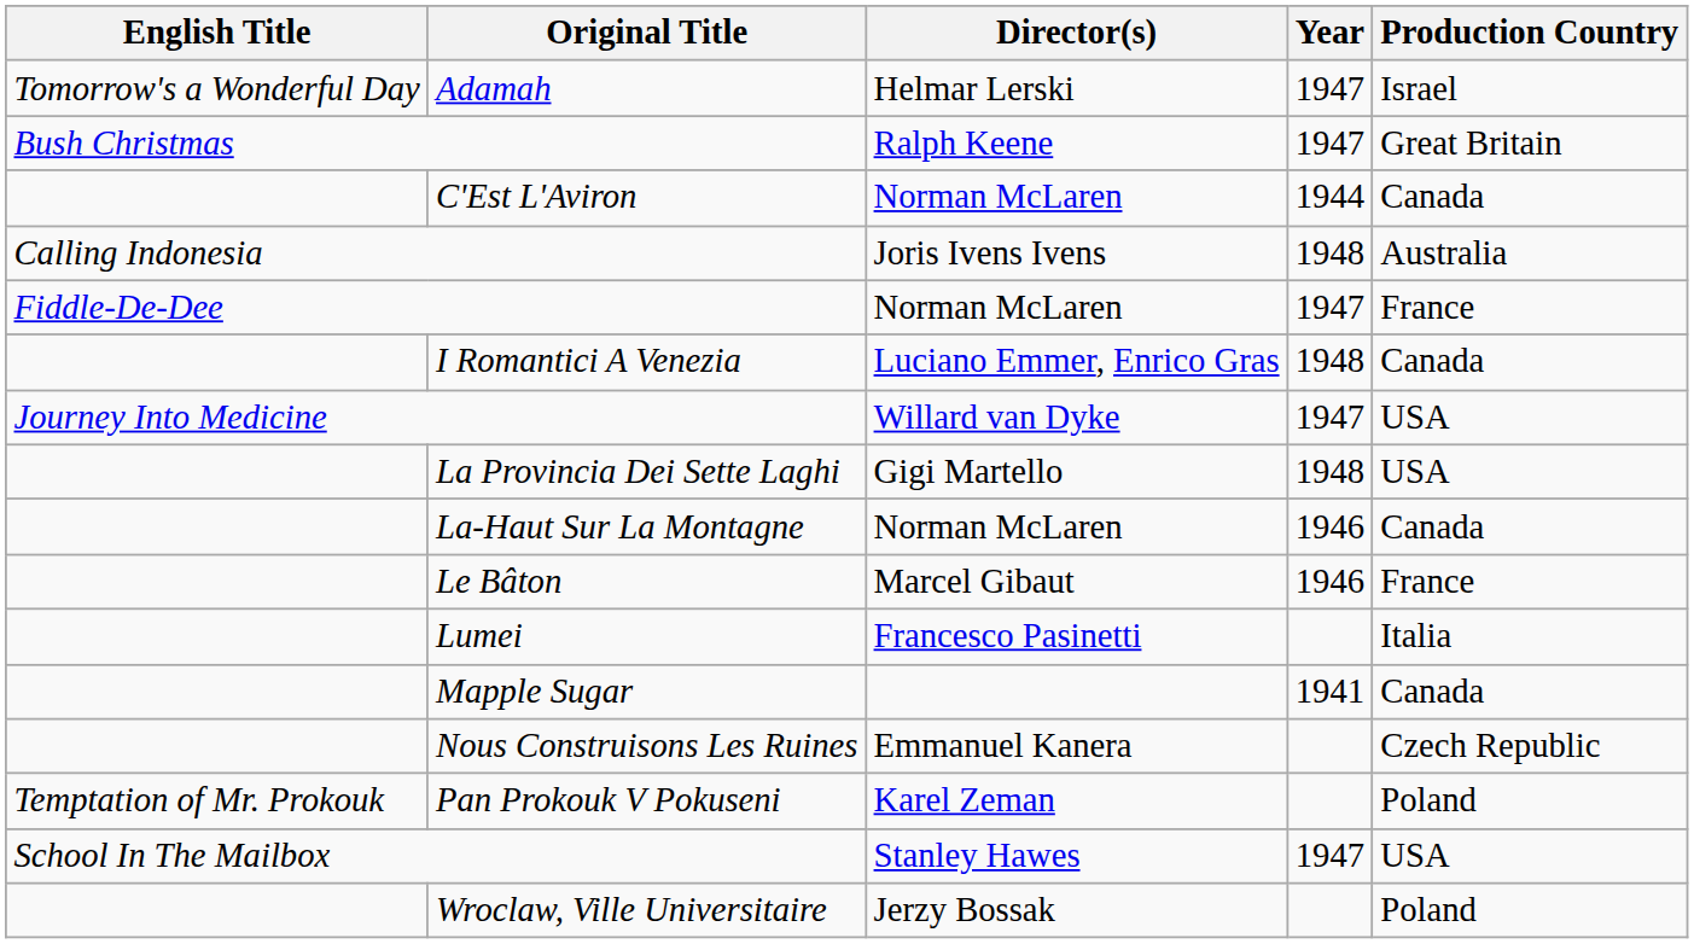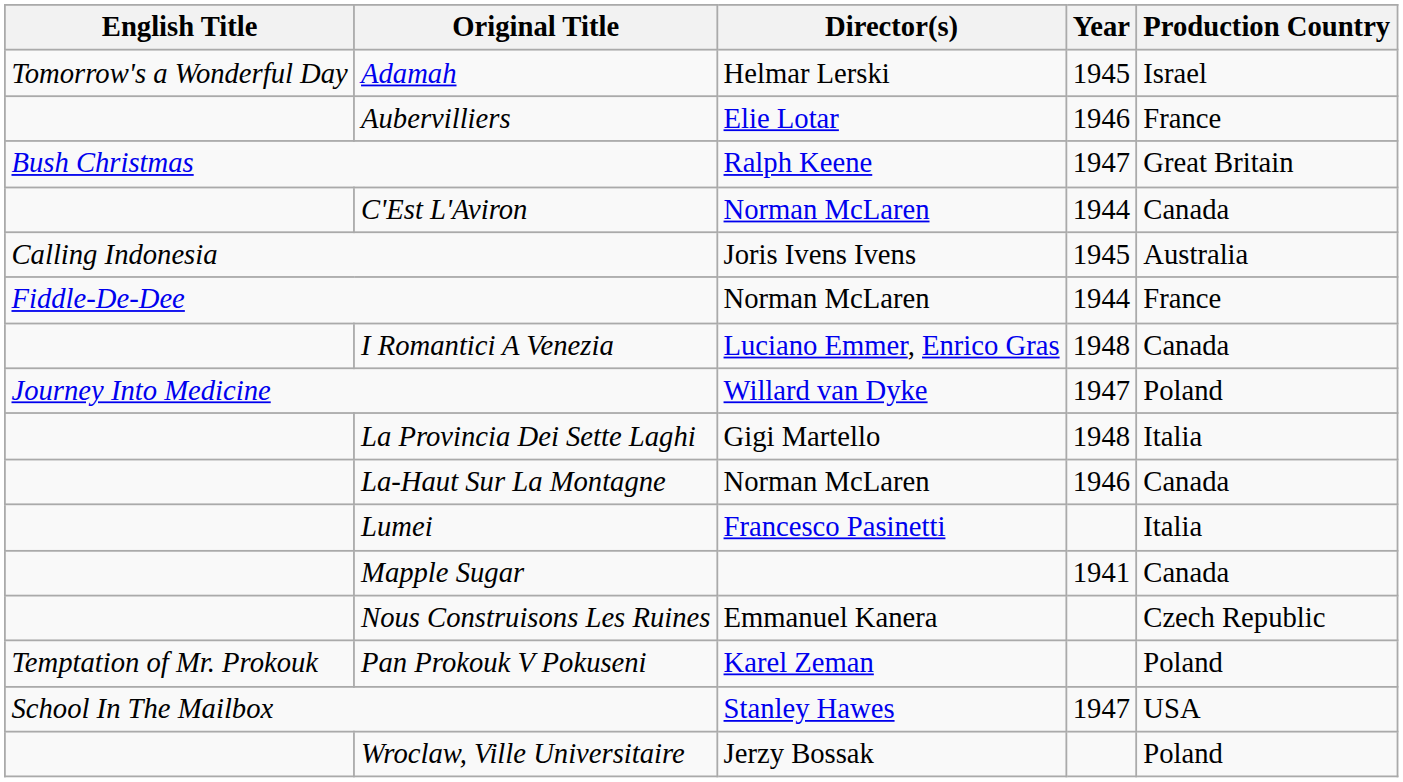 <table class="wikitable sortable">
 <tr>
 <th>English Title</th>
 <th>Original Title</th>
 <th>Director(s)</th>
 <th>Year</th>
 <th>Production Country</th>
 </tr>
 <tr>
 <td><em>Tomorrow's a Wonderful Day</em></td>
 <td><em><a href='#'>Adamah</a></em></td>
 <td>Helmar Lerski</td>
-<td>1947</td>
+<td>1945</td>
 <td>Israel</td>
+</tr>
+<tr>
+<td></td>
+<td><em>Aubervilliers</em></td>
+<td><a href='#'>Elie Lotar</a></td>
+<td>1946</td>
+<td>France</td>
 </tr>
 <tr>
 <td colspan="2"><em><a href='#'>Bush Christmas</a></em></td>
 <td><a href='#'>Ralph Keene</a></td>
 <td>1947</td>
 <td>Great Britain</td>
 </tr>
 <tr>
 <td></td>
 <td><em>C'Est L'Aviron</em></td>
 <td><a href='#'>Norman McLaren</a></td>
 <td>1944</td>
 <td>Canada</td>
 </tr>
 <tr>
 <td colspan="2"><em>Calling Indonesia</em></td>
 <td>Joris Ivens Ivens</td>
-<td>1948</td>
+<td>1945</td>
 <td>Australia</td>
 </tr>
 <tr>
 <td colspan="2"><em><a href='#'>Fiddle-De-Dee</a></em></td>
 <td>Norman McLaren</td>
-<td>1947</td>
+<td>1944</td>
 <td>France</td>
 </tr>
 <tr>
 <td></td>
 <td><em>I Romantici A Venezia</em></td>
 <td><a href='#'>Luciano Emmer</a>, <a href='#'>Enrico Gras</a></td>
 <td>1948</td>
 <td>Canada</td>
 </tr>
 <tr>
 <td colspan="2"><em><a href='#'>Journey Into Medicine</a></em></td>
 <td><a href='#'>Willard van Dyke</a></td>
 <td>1947</td>
-<td>USA</td>
+<td>Poland</td>
 </tr>
 <tr>
 <td></td>
 <td><em>La Provincia Dei Sette Laghi</em></td>
 <td>Gigi Martello</td>
 <td>1948</td>
-<td>USA</td>
+<td>Italia</td>
 </tr>
 <tr>
 <td></td>
 <td><em>La-Haut Sur La Montagne</em></td>
 <td>Norman McLaren</td>
 <td>1946</td>
 <td>Canada</td>
-</tr>
-<tr>
-<td></td>
-<td><em>Le Bâton</em></td>
-<td>Marcel Gibaut</td>
-<td>1946</td>
-<td>France</td>
 </tr>
 <tr>
 <td></td>
 <td><em>Lumei</em></td>
 <td><a href='#'>Francesco Pasinetti</a></td>
 <td></td>
 <td>Italia</td>
 </tr>
 <tr>
 <td></td>
 <td><em>Mapple Sugar</em></td>
 <td></td>
 <td>1941</td>
 <td>Canada</td>
 </tr>
 <tr>
 <td></td>
 <td><em>Nous Construisons Les Ruines</em></td>
 <td>Emmanuel Kanera</td>
 <td></td>
 <td>Czech Republic</td>
 </tr>
 <tr>
 <td><em>Temptation of Mr. Prokouk</em></td>
 <td><em>Pan Prokouk V Pokuseni</em></td>
 <td><a href='#'>Karel Zeman</a></td>
 <td></td>
 <td>Poland</td>
 </tr>
 <tr>
 <td colspan="2"><em>School In The Mailbox</em></td>
 <td><a href='#'>Stanley Hawes</a></td>
 <td>1947</td>
 <td>USA</td>
 </tr>
 <tr>
 <td></td>
 <td><em>Wroclaw, Ville Universitaire</em></td>
 <td>Jerzy Bossak</td>
 <td></td>
 <td>Poland</td>
 </tr>
 </table>
